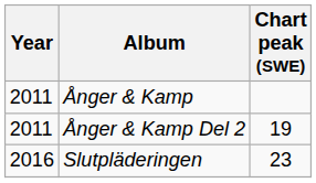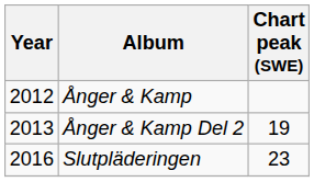 <table class="wikitable">
 <tr>
 <th>Year</th>
 <th>Album</th>
 <th>Chart <br>peak<br><small>(SWE)<br></small></th>
 </tr>
 <tr 2011 Reflektion>
-<td>2011</td>
+<td>2012</td>
 <td><em>Ånger & Kamp</em></td>
 <td style="text-align:center;"></td>
 </tr>
 <tr>
-<td>2011</td>
+<td>2013</td>
 <td><em>Ånger & Kamp Del 2</em></td>
 <td style="text-align:center;">19</td>
 </tr>
 <tr>
 <td>2016</td>
 <td><em>Slutpläderingen</em></td>
 <td style="text-align:center;">23<br></td>
 </tr>
 <tr>
 </tr>
 </table>
